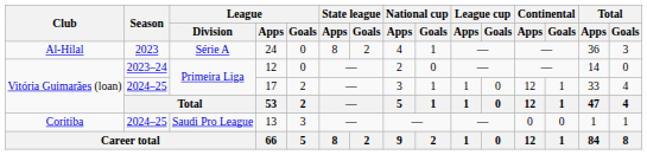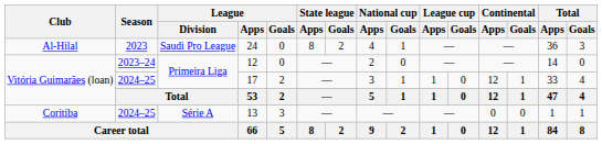 <table class="wikitable" style="text-align: center;">
 <tr>
 <th rowspan="2">Club</th>
 <th rowspan="2">Season</th>
 <th colspan="3">League</th>
 <th colspan="2">State league</th>
 <th colspan="2">National cup</th>
 <th colspan="2">League cup</th>
 <th colspan="2">Continental</th>
 <th colspan="2">Total</th>
 </tr>
 <tr>
 <th>Division</th>
 <th>Apps</th>
 <th>Goals</th>
 <th>Apps</th>
 <th>Goals</th>
 <th>Apps</th>
 <th>Goals</th>
 <th>Apps</th>
 <th>Goals</th>
 <th>Apps</th>
 <th>Goals</th>
 <th>Apps</th>
 <th>Goals</th>
 </tr>
 <tr>
 <td><a href='#'>Al-Hilal</a></td>
 <td><a href='#'>2023</a></td>
-<td><a href='#'>Série A</a></td>
+<td><a href='#'>Saudi Pro League</a></td>
 <td>24</td>
 <td>0</td>
 <td>8</td>
 <td>2</td>
 <td>4</td>
 <td>1</td>
 <td colspan="2">—</td>
 <td colspan="2">—</td>
 <td>36</td>
 <td>3</td>
 </tr>
 <tr>
 <td rowspan="3"><a href='#'>Vitória Guimarães</a> (loan)</td>
 <td><a href='#'>2023–24</a></td>
 <td rowspan="2"><a href='#'>Primeira Liga</a></td>
 <td>12</td>
 <td>0</td>
 <td colspan="2">—</td>
 <td>2</td>
 <td>0</td>
 <td colspan="2">—</td>
 <td colspan="2">—</td>
 <td>14</td>
 <td>0</td>
 </tr>
 <tr>
 <td><a href='#'>2024–25</a></td>
 <td>17</td>
 <td>2</td>
 <td colspan="2">—</td>
 <td>3</td>
 <td>1</td>
 <td>1</td>
 <td>0</td>
 <td>12</td>
 <td>1</td>
 <td>33</td>
 <td>4</td>
 </tr>
 <tr>
 <th colspan="2">Total</th>
 <th>53</th>
 <th>2</th>
 <th colspan="2">—</th>
 <th>5</th>
 <th>1</th>
 <th>1</th>
 <th>0</th>
 <th>12</th>
 <th>1</th>
 <th>47</th>
 <th>4</th>
 </tr>
 <tr>
 <td><a href='#'>Coritiba</a></td>
 <td><a href='#'>2024–25</a></td>
-<td><a href='#'>Saudi Pro League</a></td>
+<td><a href='#'>Série A</a></td>
 <td>13</td>
 <td>3</td>
 <td colspan="2">—</td>
 <td colspan="2">—</td>
 <td colspan="2">—</td>
 <td>0</td>
 <td>0</td>
 <td>1</td>
 <td>1</td>
 </tr>
 <tr>
 <th colspan="3">Career total</th>
 <th>66</th>
 <th>5</th>
 <th>8</th>
 <th>2</th>
 <th>9</th>
 <th>2</th>
 <th>1</th>
 <th>0</th>
 <th>12</th>
 <th>1</th>
 <th>84</th>
 <th>8</th>
 </tr>
 </table>
